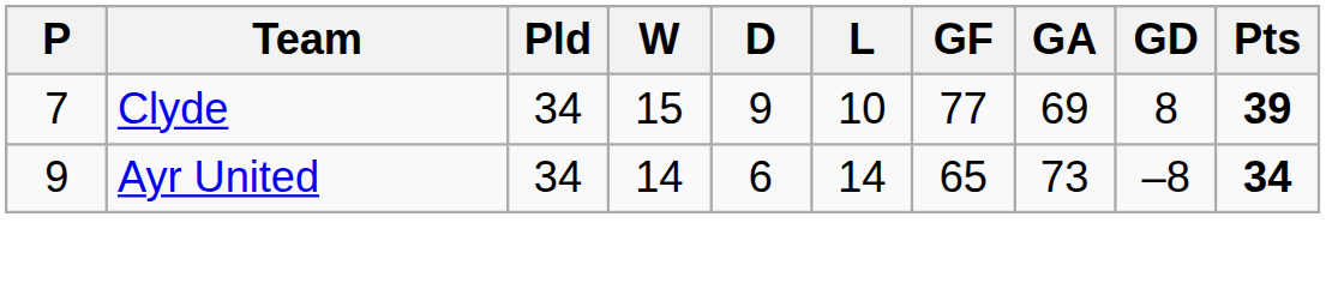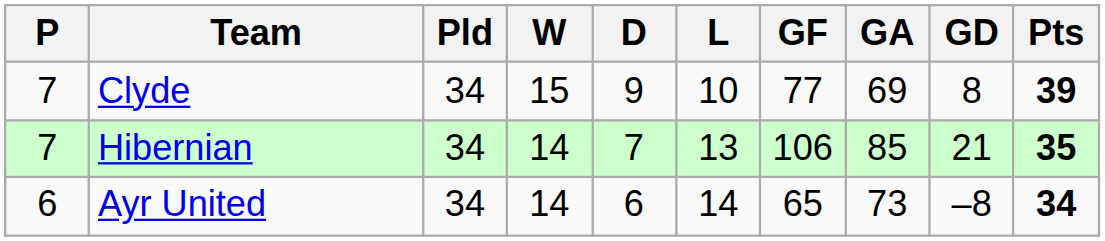 <table class="wikitable" style="text-align: center;">
 <tr>
 <th width=30>P</th>
 <th width=140>Team</th>
 <th width=30>Pld</th>
 <th width=30>W</th>
 <th width=30>D</th>
 <th width=30>L</th>
 <th width=30>GF</th>
 <th width=30>GA</th>
 <th width=30>GD</th>
 <th width=30>Pts</th>
 </tr>
 <tr>
 <td>7</td>
 <td align=left><a href='#'>Clyde</a></td>
 <td>34</td>
 <td>15</td>
 <td>9</td>
 <td>10</td>
 <td>77</td>
 <td>69</td>
 <td>8</td>
 <td><strong>39</strong></td>
 </tr>
+<tr style="background:#ccffcc;">
+<td>7</td>
+<td align=left><a href='#'>Hibernian</a></td>
+<td>34</td>
+<td>14</td>
+<td>7</td>
+<td>13</td>
+<td>106</td>
+<td>85</td>
+<td>21</td>
+<td><strong>35</strong></td>
+</tr>
 <tr>
-<td>9</td>
+<td>6</td>
 <td align=left><a href='#'>Ayr United</a></td>
 <td>34</td>
 <td>14</td>
 <td>6</td>
 <td>14</td>
 <td>65</td>
 <td>73</td>
 <td>–8</td>
 <td><strong>34</strong></td>
 </tr>
 </table>
